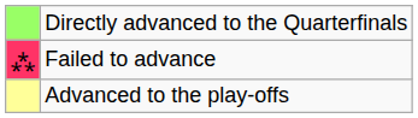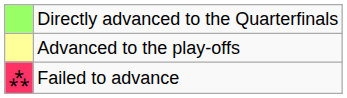 <table class="wikitable" style="font-size:90%;">
 <tr>
 <td style="background:#99FF66;"></td>
 <td>Directly advanced to the Quarterfinals</td>
 </tr>
 <tr>
+<td style="background:#ff9;"></td>
+<td>Advanced to the play-offs</td>
+</tr>
+<tr>
 <td style="background:#FF3366;">⁂</td>
 <td>Failed to advance</td>
 </tr>
-<tr>
-<td style="background:#ff9;"></td>
-<td>Advanced to the play-offs</td>
-</tr>
 </table>
